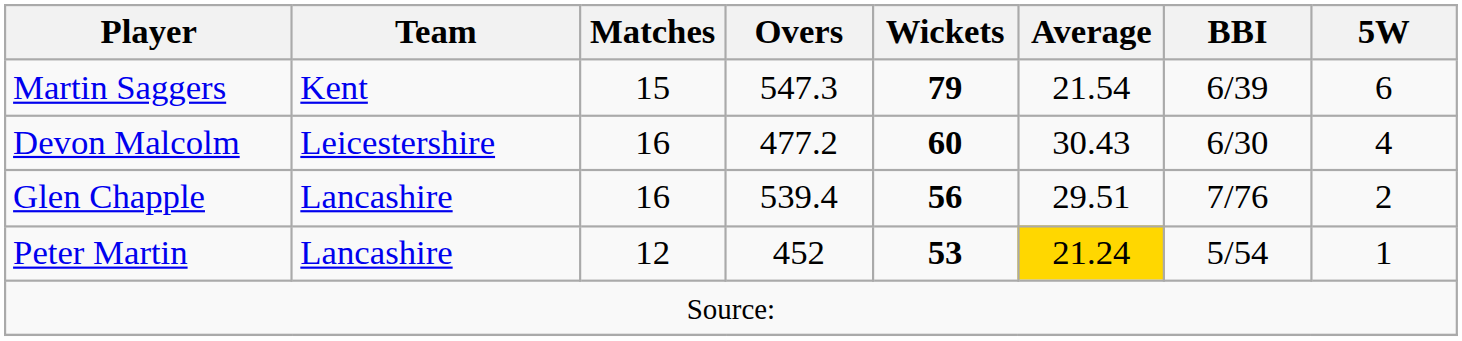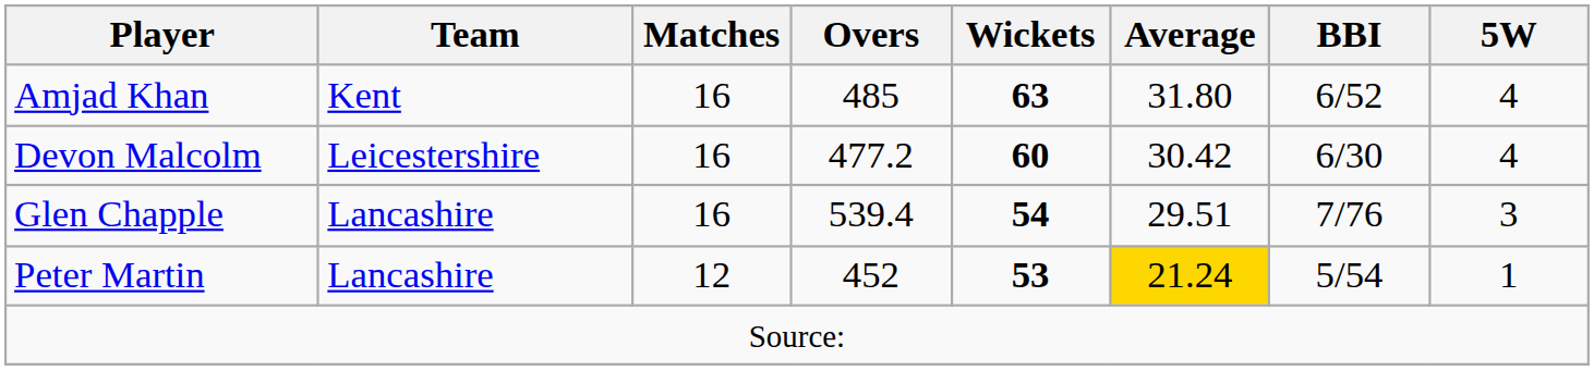 <table class="wikitable" style="text-align:center;">
 <tr>
 <th width=125>Player</th>
 <th width=125>Team</th>
 <th width=60>Matches</th>
 <th width=60>Overs</th>
 <th width=60>Wickets</th>
 <th width=60>Average</th>
 <th width=60>BBI</th>
 <th width=60>5W</th>
 </tr>
 <tr>
-<td align="left"><a href='#'>Martin Saggers</a></td>
+<td align="left"><a href='#'>Amjad Khan</a></td>
 <td align="left"><a href='#'>Kent</a></td>
-<td>15</td>
-<td>547.3</td>
-<td><strong>79</strong></td>
-<td>21.54</td>
-<td>6/39</td>
-<td>6</td>
+<td>16</td>
+<td>485</td>
+<td><strong>63</strong></td>
+<td>31.80</td>
+<td>6/52</td>
+<td>4</td>
 </tr>
 <tr>
 <td align="left"><a href='#'>Devon Malcolm</a></td>
 <td align="left"><a href='#'>Leicestershire</a></td>
 <td>16</td>
 <td>477.2</td>
 <td><strong>60</strong></td>
-<td>30.43</td>
+<td>30.42</td>
 <td>6/30</td>
 <td>4</td>
 </tr>
 <tr>
 <td align="left"><a href='#'>Glen Chapple</a></td>
 <td align="left"><a href='#'>Lancashire</a></td>
 <td>16</td>
 <td>539.4</td>
-<td><strong>56</strong></td>
+<td><strong>54</strong></td>
 <td>29.51</td>
 <td>7/76</td>
-<td>2</td>
+<td>3</td>
 </tr>
 <tr>
 <td align="left"><a href='#'>Peter Martin</a></td>
 <td align="left"><a href='#'>Lancashire</a></td>
 <td>12</td>
 <td>452</td>
 <td><strong>53</strong></td>
 <td style="background: gold;">21.24</td>
 <td>5/54</td>
 <td>1</td>
 </tr>
 <tr>
 <td colspan=8><small>Source:</small></td>
 </tr>
 <tr>
 </tr>
 </table>
